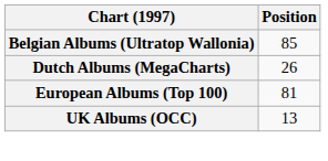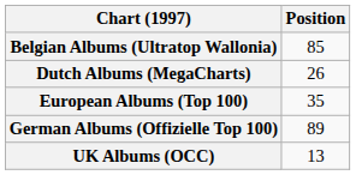 <table class="wikitable sortable plainrowheaders" style="text-align:center">
 <tr>
 <th scope="col">Chart (1997)</th>
 <th scope="col">Position</th>
 </tr>
 <tr>
 <th scope="row">Belgian Albums (Ultratop Wallonia)</th>
 <td>85</td>
 </tr>
 <tr>
 <th scope="row">Dutch Albums (MegaCharts)</th>
 <td>26</td>
 </tr>
 <tr>
 <th scope="row">European Albums (Top 100)</th>
-<td>81</td>
+<td>35</td>
+</tr>
+<tr>
+<th scope="row">German Albums (Offizielle Top 100)</th>
+<td>89</td>
 </tr>
 <tr>
 <th scope="row">UK Albums (OCC)</th>
 <td>13</td>
 </tr>
 </table>
